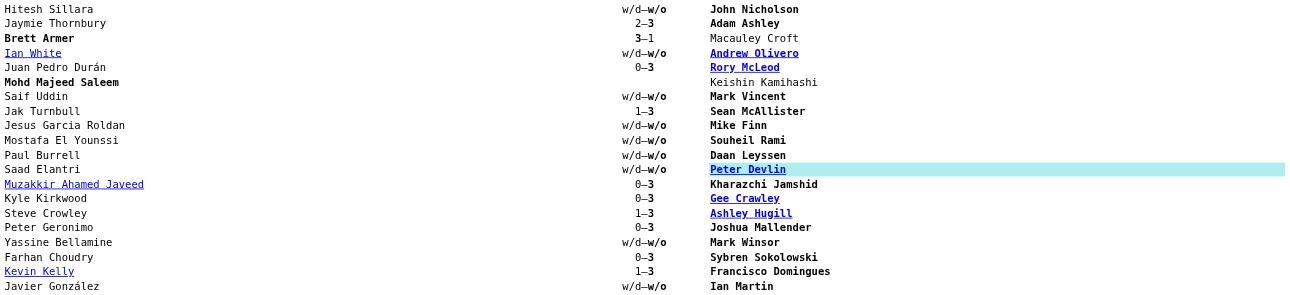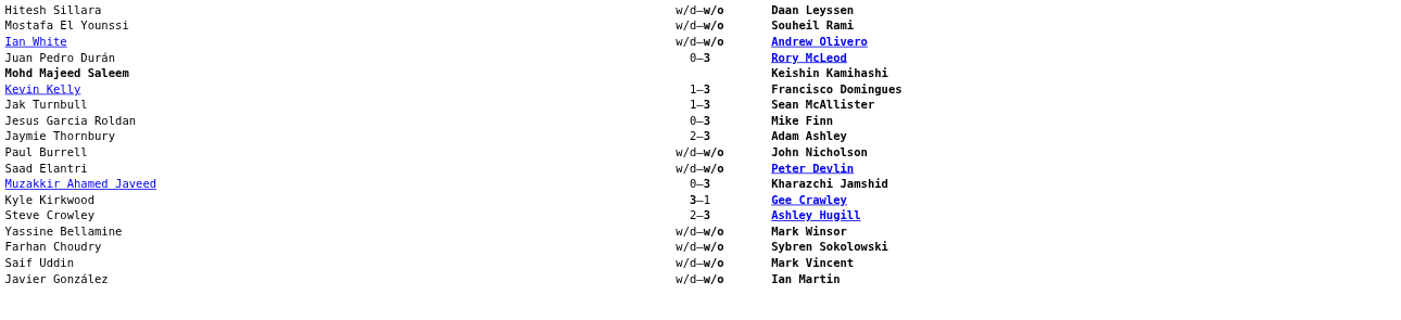 <table width="100%" cellspacing="1">
 <tr>
 <th width=45%></th>
 <th width=10%></th>
 <th width=45%></th>
 </tr>
 <tr>
 <td> Hitesh Sillara</td>
 <td align="center">w/d–<strong>w/o</strong></td>
-<td> <strong>John Nicholson</strong></td>
+<td> <strong>Daan Leyssen</strong></td>
 </tr>
 <tr>
-<td> Jaymie Thornbury</td>
-<td align="center">2–<strong>3</strong></td>
-<td> <strong>Adam Ashley</strong></td>
-</tr>
-<tr>
-<td> <strong>Brett Armer</strong></td>
-<td align="center"><strong>3</strong>–1</td>
-<td> Macauley Croft</td>
+<td> Mostafa El Younssi</td>
+<td align="center">w/d–<strong>w/o</strong></td>
+<td> <strong>Souheil Rami</strong></td>
 </tr>
 <tr>
 <td> <a href='#'>Ian White</a></td>
 <td align="center">w/d–<strong>w/o</strong></td>
 <td> <strong><a href='#'>Andrew Olivero</a></strong></td>
 </tr>
 <tr>
 <td> Juan Pedro Durán</td>
 <td align="center">0–<strong>3</strong></td>
 <td> <strong><a href='#'>Rory McLeod</a></strong></td>
 </tr>
 <tr>
 <td> <strong>Mohd Majeed Saleem</strong></td>
 <td align="center"></td>
-<td> Keishin Kamihashi</td>
+<td><strong> Keishin Kamihashi</strong></td>
 </tr>
 <tr>
-<td> Saif Uddin</td>
-<td align="center">w/d–<strong>w/o</strong></td>
-<td> <strong>Mark Vincent</strong></td>
+<td> <a href='#'>Kevin Kelly</a></td>
+<td align="center">1–<strong>3</strong></td>
+<td> <strong>Francisco Domingues</strong></td>
 </tr>
 <tr>
 <td> Jak Turnbull</td>
 <td align="center">1–<strong>3</strong></td>
 <td> <strong>Sean McAllister</strong></td>
 </tr>
 <tr>
 <td> Jesus Garcia Roldan</td>
-<td align="center">w/d–<strong>w/o</strong></td>
+<td align="center">0–<strong>3</strong></td>
 <td> <strong>Mike Finn</strong></td>
 </tr>
 <tr>
-<td> Mostafa El Younssi</td>
-<td align="center">w/d–<strong>w/o</strong></td>
-<td> <strong>Souheil Rami</strong></td>
+<td> Jaymie Thornbury</td>
+<td align="center">2–<strong>3</strong></td>
+<td> <strong>Adam Ashley</strong></td>
 </tr>
 <tr>
 <td> Paul Burrell</td>
 <td align="center">w/d–<strong>w/o</strong></td>
-<td> <strong>Daan Leyssen</strong></td>
+<td> <strong>John Nicholson</strong></td>
 </tr>
 <tr>
 <td> Saad Elantri</td>
 <td align="center">w/d–<strong>w/o</strong></td>
-<td style="background: paleturquoise;"> <strong><a href='#'>Peter Devlin</a></strong></td>
+<td> <strong><a href='#'>Peter Devlin</a></strong></td>
 </tr>
 <tr>
 <td> <a href='#'>Muzakkir Ahamed Javeed</a></td>
 <td align="center">0–<strong>3</strong></td>
 <td> <strong>Kharazchi Jamshid</strong></td>
 </tr>
 <tr>
 <td> Kyle Kirkwood</td>
-<td align="center">0–<strong>3</strong></td>
+<td align="center"><strong>3</strong>–1</td>
 <td> <strong><a href='#'>Gee Crawley</a></strong></td>
 </tr>
 <tr>
 <td> Steve Crowley</td>
-<td align="center">1–<strong>3</strong></td>
+<td align="center">2–<strong>3</strong></td>
 <td> <strong><a href='#'>Ashley Hugill</a></strong></td>
-</tr>
-<tr>
-<td> Peter Geronimo</td>
-<td align="center">0–<strong>3</strong></td>
-<td> <strong>Joshua Mallender</strong></td>
 </tr>
 <tr>
 <td> Yassine Bellamine</td>
 <td align="center">w/d–<strong>w/o</strong></td>
 <td> <strong>Mark Winsor</strong></td>
 </tr>
 <tr>
 <td> Farhan Choudry</td>
-<td align="center">0–<strong>3</strong></td>
+<td align="center">w/d–<strong>w/o</strong></td>
 <td> <strong>Sybren Sokolowski</strong></td>
 </tr>
 <tr>
-<td> <a href='#'>Kevin Kelly</a></td>
-<td align="center">1–<strong>3</strong></td>
-<td> <strong>Francisco Domingues</strong></td>
+<td> Saif Uddin</td>
+<td align="center">w/d–<strong>w/o</strong></td>
+<td> <strong>Mark Vincent</strong></td>
 </tr>
 <tr>
 <td> Javier González</td>
 <td align="center">w/d–<strong>w/o</strong></td>
 <td> <strong>Ian Martin</strong></td>
 </tr>
 </table>
